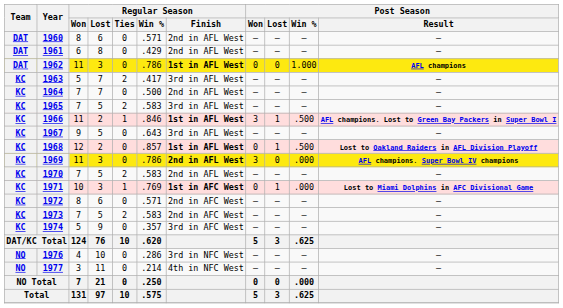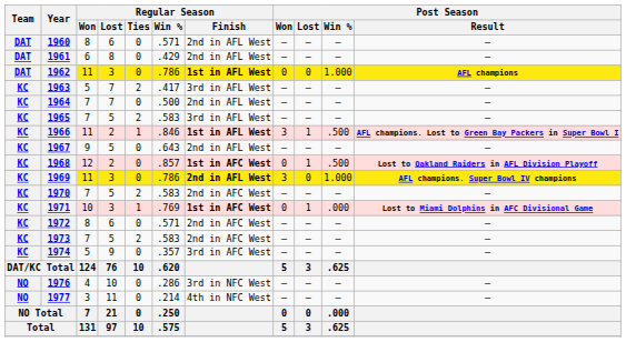 <table class="wikitable" style="font-size: 95%; text-align:center;">
 <tr>
 <th rowspan="2">Team</th>
 <th rowspan="2">Year</th>
 <th colspan="5">Regular Season</th>
 <th colspan="4">Post Season</th>
 </tr>
 <tr>
 <th>Won</th>
 <th>Lost</th>
 <th>Ties</th>
 <th>Win %</th>
 <th>Finish</th>
 <th>Won</th>
 <th>Lost</th>
 <th>Win %</th>
 <th>Result</th>
 </tr>
 <tr>
 <th><a href='#'>DAT</a></th>
 <th><a href='#'>1960</a></th>
 <td>8</td>
 <td>6</td>
 <td>0</td>
 <td>.571</td>
 <td>2nd in AFL West</td>
 <td>—</td>
 <td>—</td>
 <td>—</td>
 <td>—</td>
 </tr>
 <tr>
 <th><a href='#'>DAT</a></th>
 <th><a href='#'>1961</a></th>
 <td>6</td>
 <td>8</td>
 <td>0</td>
 <td>.429</td>
 <td>2nd in AFL West</td>
 <td>—</td>
 <td>—</td>
 <td>—</td>
 <td>—</td>
 </tr>
 <tr ! style="background:#FDE910;">
 <th><a href='#'>DAT</a></th>
 <th><a href='#'>1962</a></th>
 <td>11</td>
 <td>3</td>
 <td>0</td>
 <td>.786</td>
 <td><strong>1st in AFL West</strong></td>
 <td>0</td>
 <td>0</td>
 <td>1.000</td>
 <td><small><strong><a href='#'>AFL</a> champions</strong></small></td>
 </tr>
 <tr>
 <th><a href='#'>KC</a></th>
 <th><a href='#'>1963</a></th>
 <td>5</td>
 <td>7</td>
 <td>2</td>
 <td>.417</td>
 <td>3rd in AFL West</td>
 <td>—</td>
 <td>—</td>
 <td>—</td>
 <td>—</td>
 </tr>
 <tr>
 <th><a href='#'>KC</a></th>
 <th><a href='#'>1964</a></th>
 <td>7</td>
 <td>7</td>
 <td>0</td>
 <td>.500</td>
 <td>2nd in AFL West</td>
 <td>—</td>
 <td>—</td>
 <td>—</td>
 <td>—</td>
 </tr>
 <tr>
 <th><a href='#'>KC</a></th>
 <th><a href='#'>1965</a></th>
 <td>7</td>
 <td>5</td>
 <td>2</td>
 <td>.583</td>
 <td>3rd in AFL West</td>
 <td>—</td>
 <td>—</td>
 <td>—</td>
 <td>—</td>
 </tr>
 <tr ! style="background:#fdd;">
 <th><a href='#'>KC</a></th>
 <th><a href='#'>1966</a></th>
 <td>11</td>
 <td>2</td>
 <td>1</td>
 <td>.846</td>
 <td><strong>1st in AFL West</strong></td>
 <td>3</td>
 <td>1</td>
 <td>.500</td>
 <td><small><strong><a href='#'>AFL</a> champions</strong>. <strong>Lost to <a href='#'>Green Bay Packers</a> in <a href='#'>Super Bowl I</a></strong></small></td>
 </tr>
 <tr>
 <th><a href='#'>KC</a></th>
 <th><a href='#'>1967</a></th>
 <td>9</td>
 <td>5</td>
 <td>0</td>
 <td>.643</td>
-<td>3rd in AFL West</td>
+<td>2nd in AFL West</td>
 <td>—</td>
 <td>—</td>
 <td>—</td>
 <td>—</td>
 </tr>
 <tr ! style="background:#fdd;">
 <th><a href='#'>KC</a></th>
 <th><a href='#'>1968</a></th>
 <td>12</td>
 <td>2</td>
 <td>0</td>
 <td>.857</td>
-<td><strong>1st in AFL West</strong></td>
+<td><strong>1st in AFC West</strong></td>
 <td>0</td>
 <td>1</td>
 <td>.500</td>
 <td><small><strong>Lost to <a href='#'>Oakland Raiders</a> in <a href='#'>AFL Division Playoff</a></strong></small></td>
 </tr>
 <tr ! style="background:#FDE910;">
 <th><a href='#'>KC</a></th>
 <th><a href='#'>1969</a></th>
 <td>11</td>
 <td>3</td>
 <td>0</td>
 <td>.786</td>
 <td><strong>2nd in AFL West</strong></td>
 <td>3</td>
 <td>0</td>
-<td>.000</td>
+<td>1.000</td>
 <td><small><strong><a href='#'>AFL</a> champions</strong>. <strong><a href='#'>Super Bowl IV</a> champions</strong></small></td>
 </tr>
 <tr>
 <th><a href='#'>KC</a></th>
 <th><a href='#'>1970</a></th>
 <td>7</td>
 <td>5</td>
 <td>2</td>
 <td>.583</td>
-<td>2nd in AFL West</td>
+<td>2nd in AFC West</td>
 <td>—</td>
 <td>—</td>
 <td>—</td>
 <td>—</td>
 </tr>
 <tr ! style="background:#fdd;">
 <th><a href='#'>KC</a></th>
 <th><a href='#'>1971</a></th>
 <td>10</td>
 <td>3</td>
 <td>1</td>
 <td>.769</td>
 <td><strong>1st in AFC West</strong></td>
 <td>0</td>
 <td>1</td>
 <td>.000</td>
 <td><small><strong>Lost to <a href='#'>Miami Dolphins</a> in <a href='#'>AFC Divisional Game</a></strong></small></td>
 </tr>
 <tr>
 <th><a href='#'>KC</a></th>
 <th><a href='#'>1972</a></th>
 <td>8</td>
 <td>6</td>
 <td>0</td>
 <td>.571</td>
 <td>2nd in AFC West</td>
 <td>—</td>
 <td>—</td>
 <td>—</td>
 <td>—</td>
 </tr>
 <tr>
 <th><a href='#'>KC</a></th>
 <th><a href='#'>1973</a></th>
 <td>7</td>
 <td>5</td>
 <td>2</td>
 <td>.583</td>
 <td>2nd in AFC West</td>
 <td>—</td>
 <td>—</td>
 <td>—</td>
 <td>—</td>
 </tr>
 <tr>
 <th><a href='#'>KC</a></th>
 <th><a href='#'>1974</a></th>
 <td>5</td>
 <td>9</td>
 <td>0</td>
 <td>.357</td>
 <td>3rd in AFC West</td>
 <td>—</td>
 <td>—</td>
 <td>—</td>
 <td>—</td>
 </tr>
 <tr>
 <th colspan="2">DAT/KC Total</th>
 <th>124</th>
 <th>76</th>
 <th>10</th>
 <th>.620</th>
 <th></th>
 <th>5</th>
 <th>3</th>
 <th>.625</th>
 <th></th>
 </tr>
 <tr>
 <th><a href='#'>NO</a></th>
 <th><a href='#'>1976</a></th>
 <td>4</td>
 <td>10</td>
 <td>0</td>
 <td>.286</td>
 <td>3rd in NFC West</td>
 <td>—</td>
 <td>—</td>
 <td>—</td>
 <td>—</td>
 </tr>
 <tr>
 <th><a href='#'>NO</a></th>
 <th><a href='#'>1977</a></th>
 <td>3</td>
 <td>11</td>
 <td>0</td>
 <td>.214</td>
 <td>4th in NFC West</td>
 <td>—</td>
 <td>—</td>
 <td>—</td>
 <td>—</td>
 </tr>
 <tr>
 <th colspan="2">NO Total</th>
 <th>7</th>
 <th>21</th>
 <th>0</th>
 <th>.250</th>
 <th></th>
 <th>0</th>
 <th>0</th>
 <th>.000</th>
 <th></th>
 </tr>
 <tr>
 <th colspan="2">Total</th>
 <th>131</th>
 <th>97</th>
 <th>10</th>
 <th>.575</th>
 <th></th>
 <th>5</th>
 <th>3</th>
 <th>.625</th>
 <th></th>
 </tr>
 <tr>
 </tr>
 </table>
